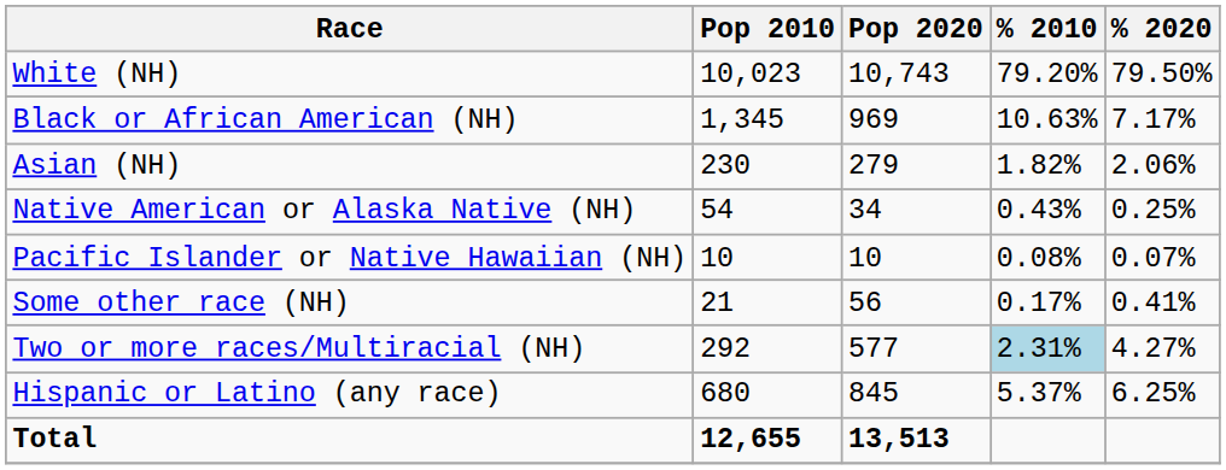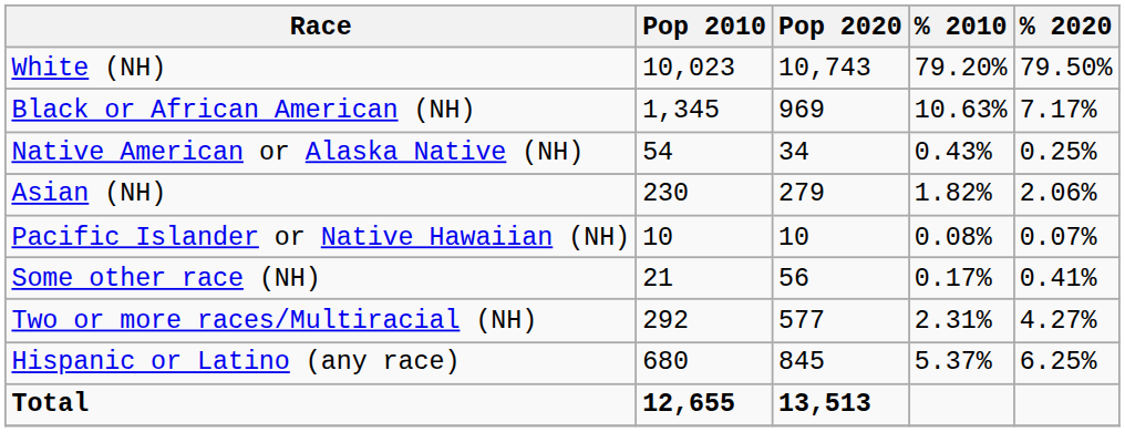 <table class="wikitable">
 <tr>
 <th>Race</th>
 <th>Pop 2010</th>
 <th>Pop 2020</th>
 <th>% 2010</th>
 <th>% 2020</th>
 </tr>
 <tr>
 <td><a href='#'>White</a> (NH)</td>
 <td>10,023</td>
 <td>10,743</td>
 <td>79.20%</td>
 <td>79.50%</td>
 </tr>
 <tr>
 <td><a href='#'>Black or African American</a> (NH)</td>
 <td>1,345</td>
 <td>969</td>
 <td>10.63%</td>
 <td>7.17%</td>
 </tr>
 <tr>
+<td><a href='#'>Native American</a> or <a href='#'>Alaska Native</a> (NH)</td>
+<td>54</td>
+<td>34</td>
+<td>0.43%</td>
+<td>0.25%</td>
+</tr>
+<tr>
 <td><a href='#'>Asian</a> (NH)</td>
 <td>230</td>
 <td>279</td>
 <td>1.82%</td>
 <td>2.06%</td>
-</tr>
-<tr>
-<td><a href='#'>Native American</a> or <a href='#'>Alaska Native</a> (NH)</td>
-<td>54</td>
-<td>34</td>
-<td>0.43%</td>
-<td>0.25%</td>
 </tr>
 <tr>
 <td><a href='#'>Pacific Islander</a> or <a href='#'>Native Hawaiian</a> (NH)</td>
 <td>10</td>
 <td>10</td>
 <td>0.08%</td>
 <td>0.07%</td>
 </tr>
 <tr>
 <td><a href='#'>Some other race</a> (NH)</td>
 <td>21</td>
 <td>56</td>
 <td>0.17%</td>
 <td>0.41%</td>
 </tr>
 <tr>
 <td><a href='#'>Two or more races/Multiracial</a> (NH)</td>
 <td>292</td>
 <td>577</td>
-<td style="background: lightblue;">2.31%</td>
+<td>2.31%</td>
 <td>4.27%</td>
 </tr>
 <tr>
 <td><a href='#'>Hispanic or Latino</a> (any race)</td>
 <td>680</td>
 <td>845</td>
 <td>5.37%</td>
 <td>6.25%</td>
 </tr>
 <tr>
 <td><strong>Total</strong></td>
 <td><strong>12,655</strong></td>
 <td><strong>13,513</strong></td>
 <td></td>
 <td></td>
 </tr>
 <tr>
 </tr>
 </table>
